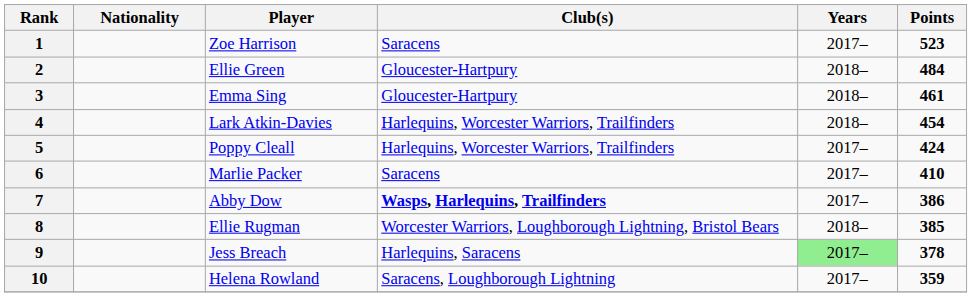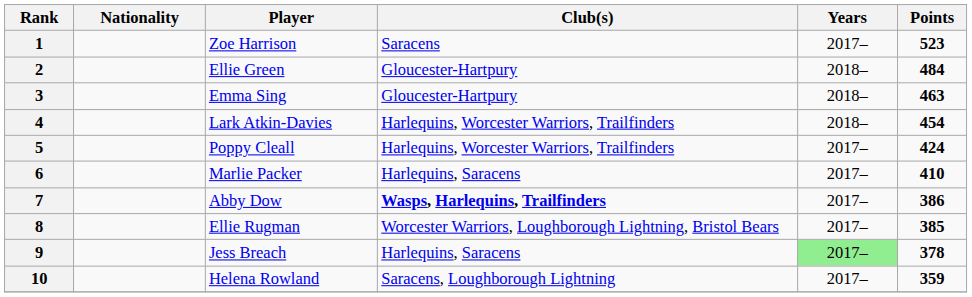 <table class="wikitable sortable" style="text-align:center;">
 <tr>
 <th width=60>Rank</th>
 <th width=120>Nationality</th>
 <th width=160>Player</th>
 <th width=400>Club(s)</th>
 <th width=90>Years</th>
 <th width=60>Points</th>
 </tr>
 <tr>
 <th>1</th>
 <td align=left></td>
 <td align=left><a href='#'>Zoe Harrison</a></td>
 <td align=left><a href='#'>Saracens</a></td>
 <td>2017–</td>
 <td><strong>523</strong></td>
 </tr>
 <tr>
 <th>2</th>
 <td align=left></td>
 <td align=left><a href='#'>Ellie Green</a></td>
 <td align=left><a href='#'>Gloucester-Hartpury</a></td>
 <td>2018–</td>
 <td><strong>484</strong></td>
 </tr>
 <tr>
 <th>3</th>
 <td align=left></td>
 <td align=left><a href='#'>Emma Sing</a></td>
 <td align=left><a href='#'>Gloucester-Hartpury</a></td>
 <td>2018–</td>
-<td><strong>461</strong></td>
+<td><strong>463</strong></td>
 </tr>
 <tr>
 <th>4</th>
 <td align=left></td>
 <td align=left><a href='#'>Lark Atkin-Davies</a></td>
 <td align=left><a href='#'>Harlequins</a>, <a href='#'>Worcester Warriors</a>, <a href='#'>Trailfinders</a></td>
 <td>2018–</td>
 <td><strong>454</strong></td>
 </tr>
 <tr>
 <th>5</th>
 <td align=left></td>
 <td align=left><a href='#'>Poppy Cleall</a></td>
 <td align=left><a href='#'>Harlequins</a>, <a href='#'>Worcester Warriors</a>, <a href='#'>Trailfinders</a></td>
 <td>2017–</td>
 <td><strong>424</strong></td>
 </tr>
 <tr>
 <th>6</th>
 <td align=left></td>
 <td align=left><a href='#'>Marlie Packer</a></td>
-<td align=left><a href='#'>Saracens</a></td>
+<td align=left><a href='#'>Harlequins</a>, <a href='#'>Saracens</a></td>
 <td>2017–</td>
 <td><strong>410</strong></td>
 </tr>
 <tr>
 <th>7</th>
 <td align=left></td>
 <td align=left><a href='#'>Abby Dow</a></td>
 <td align=left><strong><a href='#'>Wasps</a>, <a href='#'>Harlequins</a>, <a href='#'>Trailfinders</a></strong></td>
 <td>2017–</td>
 <td><strong>386</strong></td>
 </tr>
 <tr>
 <th>8</th>
 <td align=left></td>
 <td align=left><a href='#'>Ellie Rugman</a></td>
 <td align=left><a href='#'>Worcester Warriors</a>, <a href='#'>Loughborough Lightning</a>, <a href='#'>Bristol Bears</a></td>
-<td>2018–</td>
+<td>2017–</td>
 <td><strong>385</strong></td>
 </tr>
 <tr>
 <th>9</th>
 <td align=left></td>
 <td align=left><a href='#'>Jess Breach</a></td>
 <td align=left><a href='#'>Harlequins</a>, <a href='#'>Saracens</a></td>
 <td style="background: lightgreen;">2017–</td>
 <td><strong>378</strong></td>
 </tr>
 <tr>
 <th>10</th>
 <td align=left></td>
 <td align=left><a href='#'>Helena Rowland</a></td>
 <td align=left><a href='#'>Saracens</a>, <a href='#'>Loughborough Lightning</a></td>
 <td>2017–</td>
 <td><strong>359</strong></td>
 </tr>
 <tr>
 </tr>
 </table>
